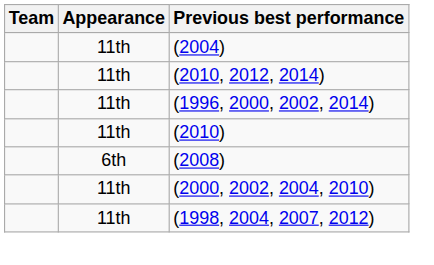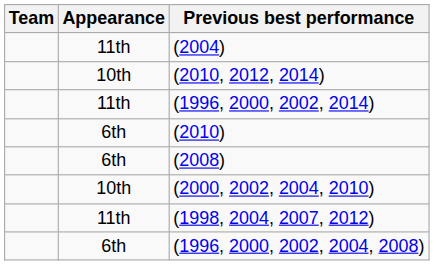 <table class="wikitable sortable">
 <tr>
 <th>Team</th>
 <th data-sort-type="number">Appearance</th>
 <th>Previous best performance</th>
 </tr>
 <tr>
 <td></td>
 <td align=center>11th</td>
 <td> (<a href='#'>2004</a>)</td>
 </tr>
 <tr>
 <td></td>
-<td align=center>11th</td>
+<td align=center>10th</td>
 <td> (<a href='#'>2010</a>, <a href='#'>2012</a>, <a href='#'>2014</a>)</td>
 </tr>
 <tr>
 <td></td>
 <td align=center>11th</td>
 <td> (<a href='#'>1996</a>, <a href='#'>2000</a>, <a href='#'>2002</a>, <a href='#'>2014</a>)</td>
 </tr>
 <tr>
 <td></td>
-<td align=center>11th</td>
+<td align=center>6th</td>
 <td> (<a href='#'>2010</a>)</td>
 </tr>
 <tr>
 <td></td>
 <td align=center>6th</td>
 <td> (<a href='#'>2008</a>)</td>
 </tr>
 <tr>
 <td></td>
-<td align=center>11th</td>
+<td align=center>10th</td>
 <td> (<a href='#'>2000</a>, <a href='#'>2002</a>, <a href='#'>2004</a>, <a href='#'>2010</a>)</td>
 </tr>
 <tr>
 <td></td>
 <td align=center>11th</td>
 <td> (<a href='#'>1998</a>, <a href='#'>2004</a>, <a href='#'>2007</a>, <a href='#'>2012</a>)</td>
 </tr>
+<tr>
+<td></td>
+<td align=center>6th</td>
+<td> (<a href='#'>1996</a>, <a href='#'>2000</a>, <a href='#'>2002</a>, <a href='#'>2004</a>, <a href='#'>2008</a>)</td>
+</tr>
 </table>
